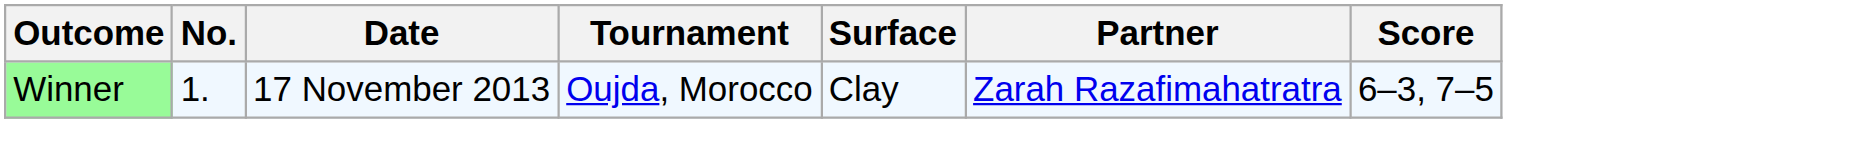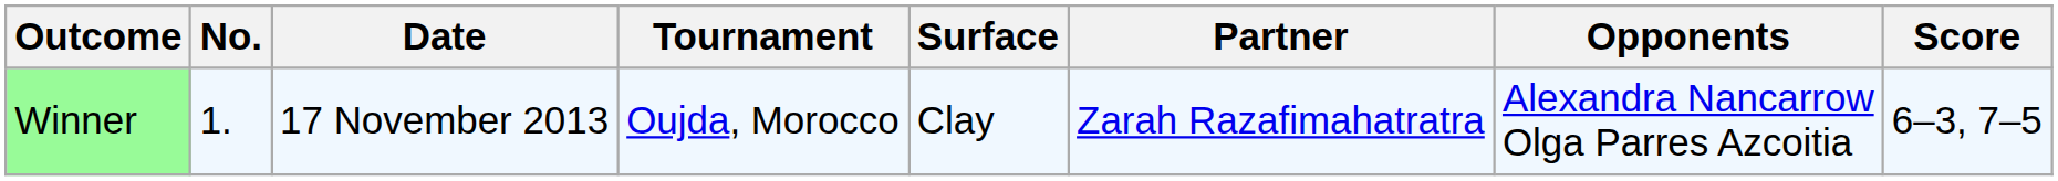 <table class="sortable wikitable" style=font-size:97%>
 <tr>
 <th>Outcome</th>
 <th>No.</th>
 <th>Date</th>
 <th>Tournament</th>
 <th>Surface</th>
 <th>Partner</th>
+<th>Opponents</th>
 <th>Score</th>
 </tr>
 <tr style="background:#f0f8ff;">
 <td bgcolor="98FB98">Winner</td>
 <td>1.</td>
 <td>17 November 2013</td>
 <td><a href='#'>Oujda</a>, Morocco</td>
 <td>Clay</td>
 <td> <a href='#'>Zarah Razafimahatratra</a></td>
+<td> <a href='#'>Alexandra Nancarrow</a> <br>  Olga Parres Azcoitia</td>
 <td>6–3, 7–5</td>
 </tr>
 </table>
